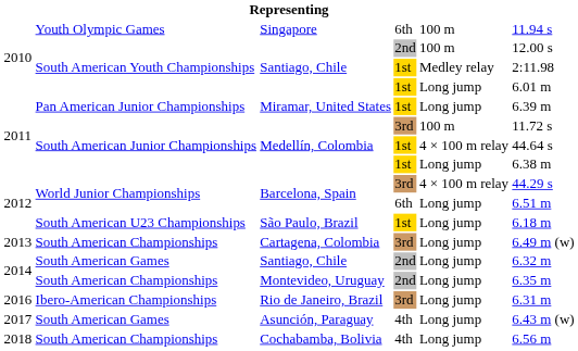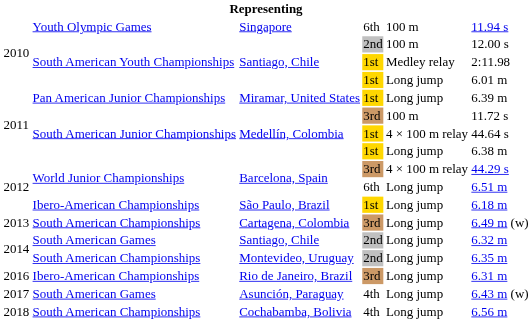 <table>
 <tr>
 <th colspan="6">Representing </th>
 </tr>
 <tr>
 <td rowspan=4>2010</td>
 <td><a href='#'>Youth Olympic Games</a></td>
 <td><a href='#'>Singapore</a></td>
 <td>6th</td>
 <td>100 m</td>
 <td><a href='#'>11.94 s</a></td>
 </tr>
 <tr>
 <td rowspan=3><a href='#'>South American Youth Championships</a></td>
 <td rowspan=3><a href='#'>Santiago, Chile</a></td>
 <td bgcolor=silver>2nd</td>
 <td>100 m</td>
 <td>12.00 s</td>
 </tr>
 <tr>
 <td bgcolor=gold>1st</td>
 <td>Medley relay</td>
 <td>2:11.98</td>
 </tr>
 <tr>
 <td bgcolor=gold>1st</td>
 <td>Long jump</td>
 <td>6.01 m</td>
 </tr>
 <tr>
 <td rowspan=4>2011</td>
 <td><a href='#'>Pan American Junior Championships</a></td>
 <td><a href='#'>Miramar, United States</a></td>
 <td bgcolor=gold>1st</td>
 <td>Long jump</td>
 <td>6.39 m</td>
 </tr>
 <tr>
 <td rowspan=3><a href='#'>South American Junior Championships</a></td>
 <td rowspan=3><a href='#'>Medellín, Colombia</a></td>
 <td bgcolor=cc9966>3rd</td>
 <td>100 m</td>
 <td>11.72 s</td>
 </tr>
 <tr>
 <td bgcolor=gold>1st</td>
 <td>4 × 100 m relay</td>
 <td>44.64 s</td>
 </tr>
 <tr>
 <td bgcolor=gold>1st</td>
 <td>Long jump</td>
 <td>6.38 m</td>
 </tr>
 <tr>
 <td rowspan=3>2012</td>
 <td rowspan=2><a href='#'>World Junior Championships</a></td>
 <td rowspan=2><a href='#'>Barcelona, Spain</a></td>
 <td bgcolor=cc9966>3rd</td>
 <td>4 × 100 m relay</td>
 <td><a href='#'>44.29 s</a></td>
 </tr>
 <tr>
 <td>6th</td>
 <td>Long jump</td>
 <td><a href='#'>6.51 m</a></td>
 </tr>
 <tr>
-<td><a href='#'>South American U23 Championships</a></td>
+<td><a href='#'>Ibero-American Championships</a></td>
 <td><a href='#'>São Paulo, Brazil</a></td>
 <td bgcolor=gold>1st</td>
 <td>Long jump</td>
 <td><a href='#'>6.18 m</a></td>
 </tr>
 <tr>
 <td>2013</td>
 <td><a href='#'>South American Championships</a></td>
 <td><a href='#'>Cartagena, Colombia</a></td>
 <td bgcolor=cc9966>3rd</td>
 <td>Long jump</td>
 <td><a href='#'>6.49 m</a> (w)</td>
 </tr>
 <tr>
 <td rowspan=2>2014</td>
 <td><a href='#'>South American Games</a></td>
 <td><a href='#'>Santiago, Chile</a></td>
 <td bgcolor=silver>2nd</td>
 <td>Long jump</td>
 <td><a href='#'>6.32 m</a></td>
 </tr>
 <tr>
 <td><a href='#'>South American Championships</a></td>
 <td><a href='#'>Montevideo, Uruguay</a></td>
 <td bgcolor=silver>2nd</td>
 <td>Long jump</td>
 <td><a href='#'>6.35 m</a></td>
 </tr>
 <tr>
 <td>2016</td>
 <td><a href='#'>Ibero-American Championships</a></td>
 <td><a href='#'>Rio de Janeiro, Brazil</a></td>
 <td bgcolor=cc9966>3rd</td>
 <td>Long jump</td>
 <td><a href='#'>6.31 m</a></td>
 </tr>
 <tr>
 <td>2017</td>
 <td><a href='#'>South American Games</a></td>
 <td><a href='#'>Asunción, Paraguay</a></td>
 <td>4th</td>
 <td>Long jump</td>
 <td><a href='#'>6.43 m</a> (w)</td>
 </tr>
 <tr>
 <td>2018</td>
 <td><a href='#'>South American Championships</a></td>
 <td><a href='#'>Cochabamba, Bolivia</a></td>
 <td>4th</td>
 <td>Long jump</td>
 <td><a href='#'>6.56 m</a></td>
 </tr>
 </table>
